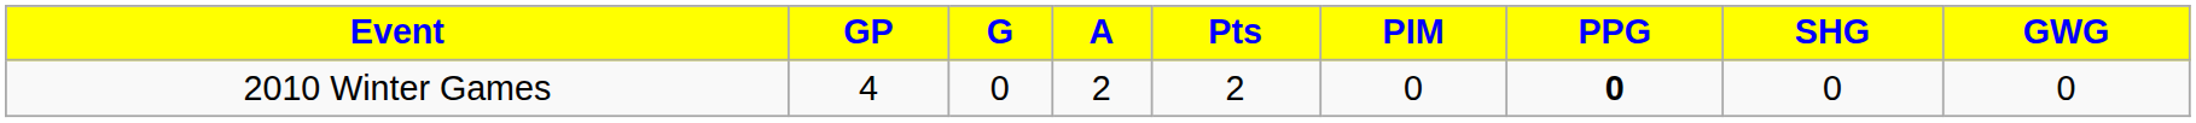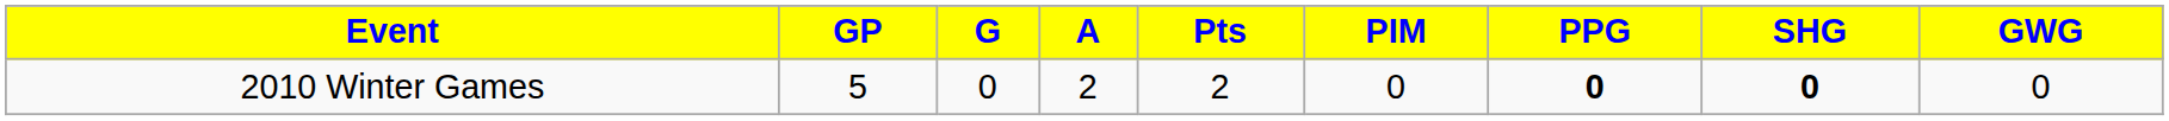 <table class="wikitable" width="80%">
 <tr align="center"  style=" background:yellow; color:blue;">
 <td><strong>Event</strong></td>
 <td><strong>GP</strong></td>
 <td><strong>G</strong></td>
 <td><strong>A</strong></td>
 <td><strong>Pts</strong></td>
 <td><strong>PIM</strong></td>
 <td><strong>PPG</strong></td>
 <td><strong>SHG</strong></td>
 <td><strong>GWG</strong></td>
 </tr>
 <tr align="center" bgcolor="">
 <td>2010 Winter Games</td>
-<td>4</td>
+<td>5</td>
 <td>0</td>
 <td>2</td>
 <td>2</td>
 <td>0</td>
 <td><strong>0</strong></td>
-<td>0</td>
+<td><strong>0</strong></td>
 <td>0</td>
 </tr>
 </table>
